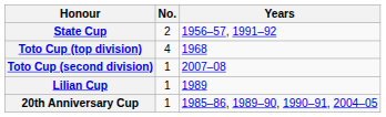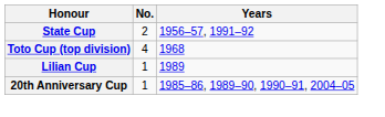 <table class="wikitable plainrowheaders">
 <tr>
 <th scope=col>Honour</th>
 <th scope=col>No.</th>
 <th scope=col>Years</th>
 </tr>
 <tr>
 <th scope=row><a href='#'>State Cup</a></th>
 <td align=center>2</td>
 <td><a href='#'>1956–57</a>, <a href='#'>1991–92</a></td>
 </tr>
 <tr>
 <th scope=row><a href='#'>Toto Cup (top division)</a></th>
 <td align=center>4</td>
 <td><a href='#'>1968</a></td>
 </tr>
 <tr>
-<th scope=row><a href='#'>Toto Cup (second division)</a></th>
-<td align=center>1</td>
-<td><a href='#'>2007–08</a></td>
-</tr>
-<tr>
 <th scope=row><a href='#'>Lilian Cup</a></th>
 <td align=center>1</td>
 <td><a href='#'>1989</a></td>
 </tr>
 <tr>
 <th scope=row>20th Anniversary Cup</th>
 <td align=center>1</td>
 <td><a href='#'>1985–86</a>, <a href='#'>1989–90</a>, <a href='#'>1990–91</a>, <a href='#'>2004–05</a></td>
 </tr>
 </table>
